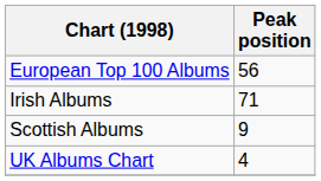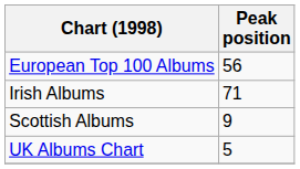 <table class="wikitable sortable plainrowheaders">
 <tr>
 <th scope="col">Chart (1998)</th>
 <th scope="col">Peak<br>position</th>
 </tr>
 <tr>
 <td><a href='#'>European Top 100 Albums</a></td>
 <td>56</td>
 </tr>
 <tr style="text-align:left;">
 <td>Irish Albums</td>
 <td>71</td>
 </tr>
 <tr style="text-align:left;">
 <td>Scottish Albums</td>
 <td>9</td>
 </tr>
 <tr>
 <td style="text-align:left;"><a href='#'>UK Albums Chart</a></td>
-<td style="text-align:left;">4</td>
+<td style="text-align:left;">5</td>
 </tr>
 <tr>
 </tr>
 </table>
